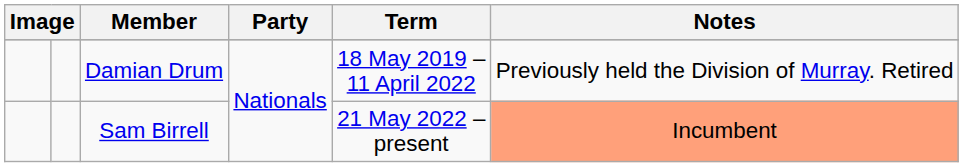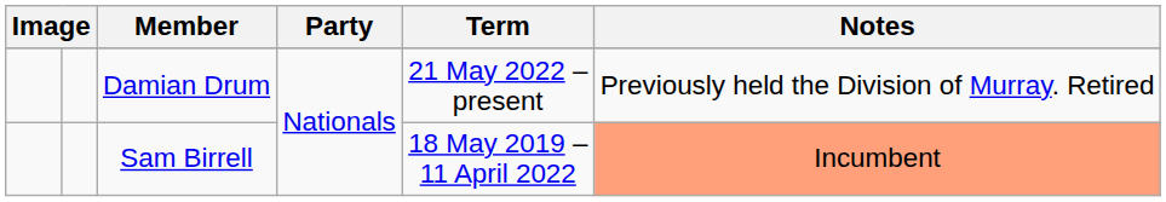 <table class=wikitable style="text-align:center">
 <tr>
 <th colspan=2>Image</th>
 <th>Member</th>
 <th>Party</th>
 <th>Term</th>
 <th>Notes</th>
 </tr>
 <tr>
 </tr>
 <tr>
 <td> </td>
 <td></td>
 <td><a href='#'>Damian Drum</a><br></td>
 <td rowspan="2"><a href='#'>Nationals</a></td>
-<td nowrap><a href='#'>18 May 2019</a> –<br><a href='#'>11 April 2022</a></td>
+<td nowrap><a href='#'>21 May 2022</a> –<br>present</td>
 <td>Previously held the Division of <a href='#'>Murray</a>. Retired</td>
 </tr>
 <tr>
 <td> </td>
 <td></td>
 <td><a href='#'>Sam Birrell</a><br></td>
-<td nowrap><a href='#'>21 May 2022</a> –<br>present</td>
+<td nowrap><a href='#'>18 May 2019</a> –<br><a href='#'>11 April 2022</a></td>
 <td style="background: lightsalmon;">Incumbent</td>
 </tr>
 </table>
